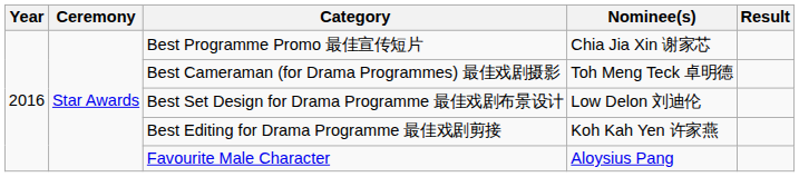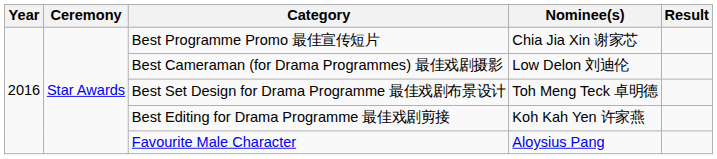 <table class="wikitable sortable">
 <tr style="background:#ccc; text-align:center;">
 <th>Year</th>
 <th>Ceremony</th>
 <th>Category</th>
 <th>Nominee(s)</th>
 <th>Result</th>
 </tr>
 <tr>
 <td rowspan="5">2016</td>
 <td rowspan="5"><a href='#'>Star Awards</a></td>
 <td>Best Programme Promo 最佳宣传短片</td>
 <td>Chia Jia Xin 谢家芯</td>
 <td></td>
 </tr>
 <tr>
 <td>Best Cameraman (for Drama Programmes) 最佳戏剧摄影</td>
-<td>Toh Meng Teck 卓明德</td>
+<td>Low Delon 刘迪伦</td>
 <td></td>
 </tr>
 <tr>
 <td>Best Set Design for Drama Programme 最佳戏剧布景设计</td>
-<td>Low Delon 刘迪伦</td>
+<td>Toh Meng Teck 卓明德</td>
 <td></td>
 </tr>
 <tr>
 <td>Best Editing for Drama Programme 最佳戏剧剪接</td>
 <td>Koh Kah Yen 许家燕</td>
 <td></td>
 </tr>
 <tr>
 <td><a href='#'>Favourite Male Character</a></td>
 <td><a href='#'>Aloysius Pang</a></td>
 <td></td>
 </tr>
 </table>
